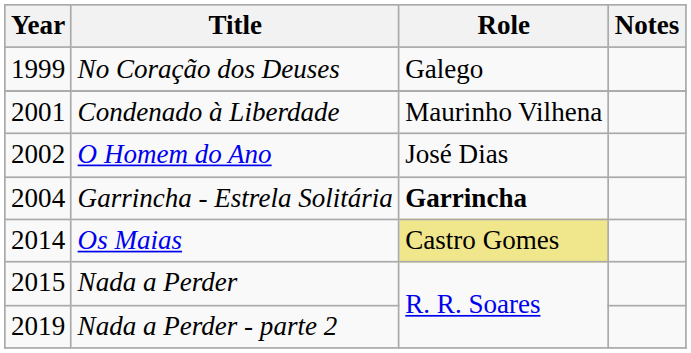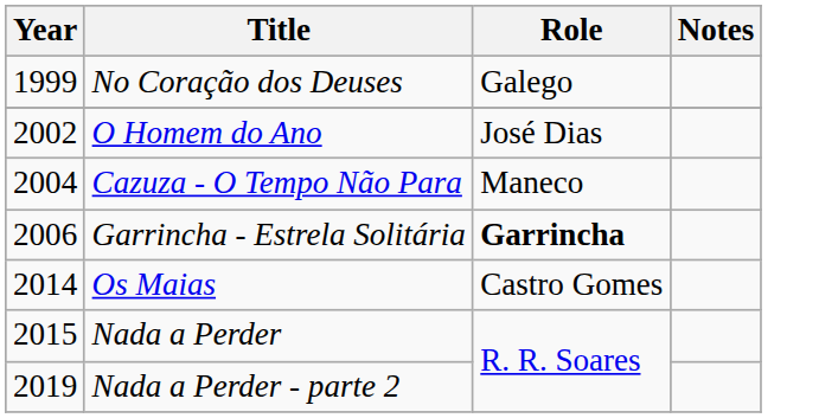 <table class="wikitable">
 <tr>
 <th>Year</th>
 <th>Title</th>
 <th>Role</th>
 <th>Notes</th>
 </tr>
 <tr>
 <td>1999</td>
 <td><em>No Coração dos Deuses</em></td>
 <td>Galego</td>
 <td></td>
 </tr>
 <tr>
 </tr>
 <tr>
-<td>2001</td>
-<td><em>Condenado à Liberdade</em></td>
-<td>Maurinho Vilhena</td>
-<td></td>
-</tr>
-<tr>
 <td>2002</td>
 <td><em><a href='#'>O Homem do Ano</a></em></td>
 <td>José Dias</td>
 <td></td>
 </tr>
 <tr>
 <td>2004</td>
+<td><em><a href='#'>Cazuza - O Tempo Não Para</a></em></td>
+<td>Maneco</td>
+<td></td>
+</tr>
+<tr>
+<td>2006</td>
 <td><em>Garrincha - Estrela Solitária</em></td>
 <td><strong>Garrincha</strong></td>
 <td></td>
 </tr>
 <tr>
 <td>2014</td>
 <td><em><a href='#'>Os Maias</a></em></td>
-<td style="background: khaki;">Castro Gomes</td>
+<td>Castro Gomes</td>
 <td></td>
 </tr>
 <tr>
 <td>2015</td>
 <td><em>Nada a Perder</em></td>
 <td rowspan="2"><a href='#'>R. R. Soares</a></td>
 <td></td>
 </tr>
 <tr>
 <td>2019</td>
 <td><em>Nada a Perder - parte 2</em></td>
 <td></td>
 </tr>
 </table>
